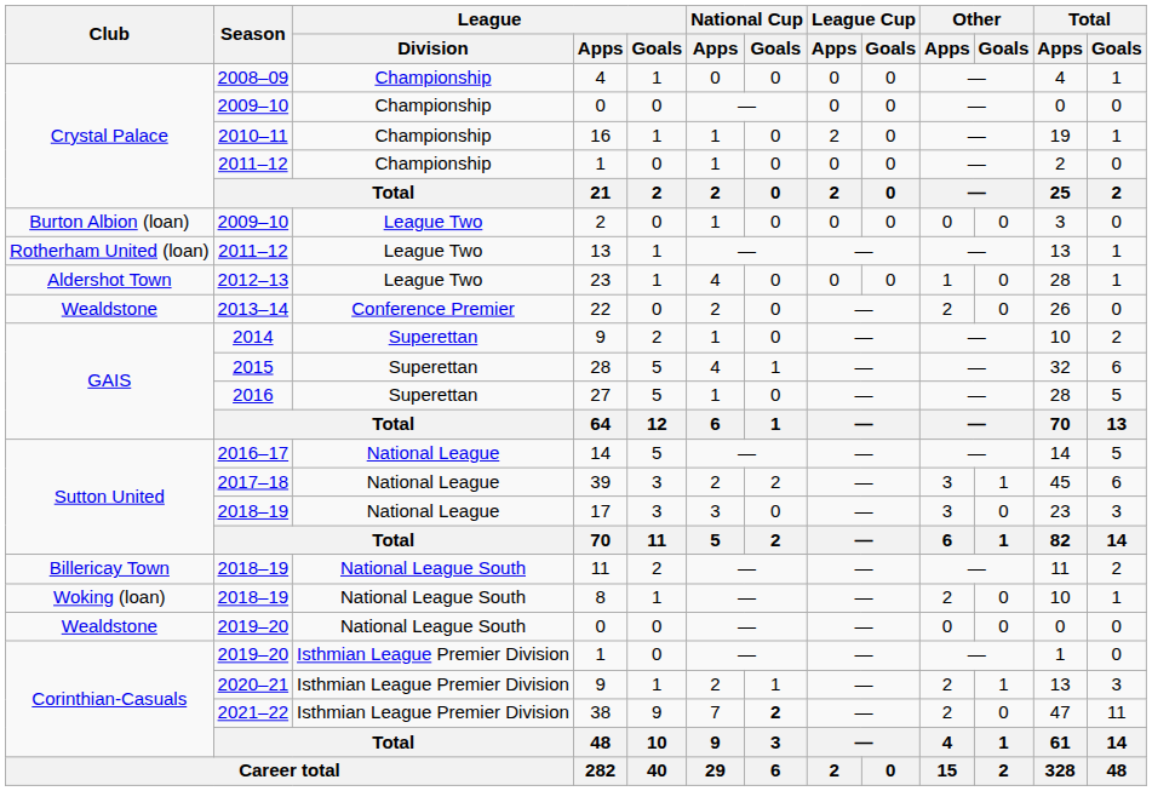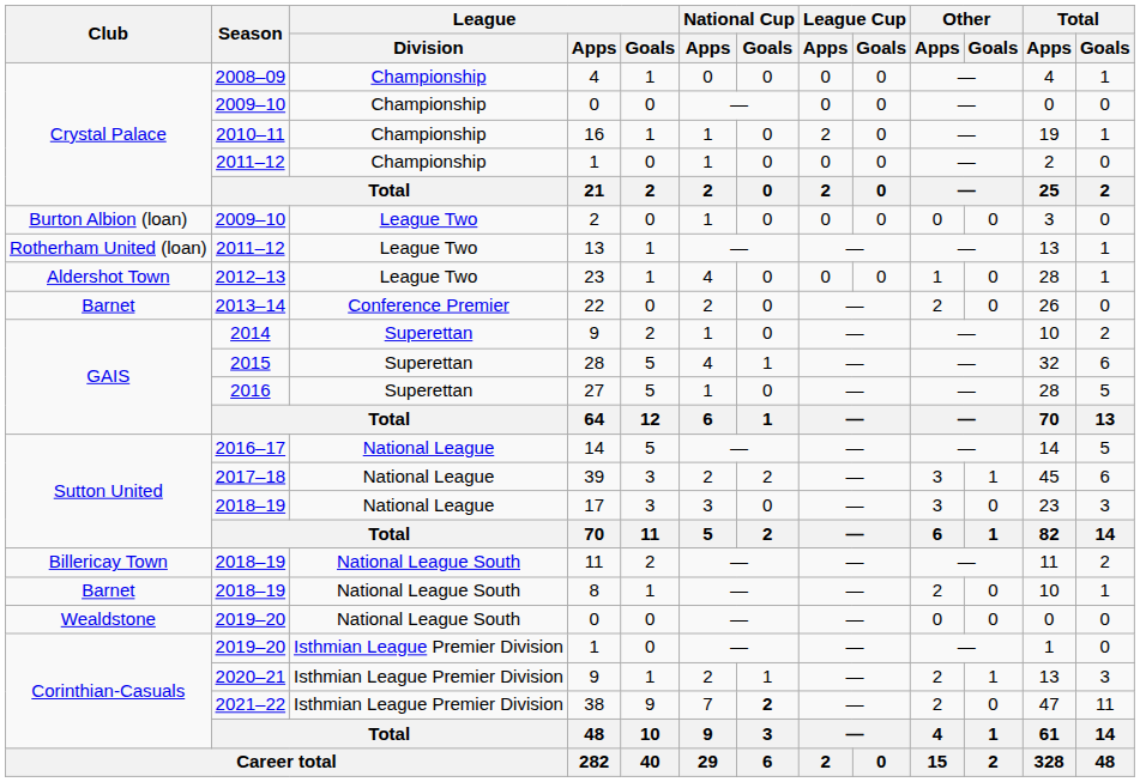 <table class="wikitable" style="text-align: center;">
 <tr>
 <th rowspan="2">Club</th>
 <th rowspan="2">Season</th>
 <th colspan="3">League</th>
 <th colspan="2">National Cup</th>
 <th colspan="2">League Cup</th>
 <th colspan="2">Other</th>
 <th colspan="2">Total</th>
 </tr>
 <tr>
 <th>Division</th>
 <th>Apps</th>
 <th>Goals</th>
 <th>Apps</th>
 <th>Goals</th>
 <th>Apps</th>
 <th>Goals</th>
 <th>Apps</th>
 <th>Goals</th>
 <th>Apps</th>
 <th>Goals</th>
 </tr>
 <tr>
 <td rowspan="5" valign="center"><a href='#'>Crystal Palace</a></td>
 <td><a href='#'>2008–09</a></td>
 <td><a href='#'>Championship</a></td>
 <td>4</td>
 <td>1</td>
 <td>0</td>
 <td>0</td>
 <td>0</td>
 <td>0</td>
 <td colspan="2">—</td>
 <td>4</td>
 <td>1</td>
 </tr>
 <tr>
 <td><a href='#'>2009–10</a></td>
 <td>Championship</td>
 <td>0</td>
 <td>0</td>
 <td colspan="2">—</td>
 <td>0</td>
 <td>0</td>
 <td colspan="2">—</td>
 <td>0</td>
 <td>0</td>
 </tr>
 <tr>
 <td><a href='#'>2010–11</a></td>
 <td>Championship</td>
 <td>16</td>
 <td>1</td>
 <td>1</td>
 <td>0</td>
 <td>2</td>
 <td>0</td>
 <td colspan="2">—</td>
 <td>19</td>
 <td>1</td>
 </tr>
 <tr>
 <td><a href='#'>2011–12</a></td>
 <td>Championship</td>
 <td>1</td>
 <td>0</td>
 <td>1</td>
 <td>0</td>
 <td>0</td>
 <td>0</td>
 <td colspan="2">—</td>
 <td>2</td>
 <td>0</td>
 </tr>
 <tr>
 <th colspan="2">Total</th>
 <th>21</th>
 <th>2</th>
 <th>2</th>
 <th>0</th>
 <th>2</th>
 <th>0</th>
 <th colspan="2">—</th>
 <th>25</th>
 <th>2</th>
 </tr>
 <tr>
 <td rowspan="1" valign="center"><a href='#'>Burton Albion</a> (loan)</td>
 <td><a href='#'>2009–10</a></td>
 <td><a href='#'>League Two</a></td>
 <td>2</td>
 <td>0</td>
 <td>1</td>
 <td>0</td>
 <td>0</td>
 <td>0</td>
 <td>0</td>
 <td>0</td>
 <td>3</td>
 <td>0</td>
 </tr>
 <tr>
 <td rowspan="1" valign="center"><a href='#'>Rotherham United</a> (loan)</td>
 <td><a href='#'>2011–12</a></td>
 <td>League Two</td>
 <td>13</td>
 <td>1</td>
 <td colspan="2">—</td>
 <td colspan="2">—</td>
 <td colspan="2">—</td>
 <td>13</td>
 <td>1</td>
 </tr>
 <tr>
 <td rowspan="1" valign="center"><a href='#'>Aldershot Town</a></td>
 <td><a href='#'>2012–13</a></td>
 <td>League Two</td>
 <td>23</td>
 <td>1</td>
 <td>4</td>
 <td>0</td>
 <td>0</td>
 <td>0</td>
 <td>1</td>
 <td>0</td>
 <td>28</td>
 <td>1</td>
 </tr>
 <tr>
-<td rowspan="1" valign="center"><a href='#'>Wealdstone</a></td>
+<td rowspan="1" valign="center"><a href='#'>Barnet</a></td>
 <td><a href='#'>2013–14</a></td>
 <td><a href='#'>Conference Premier</a></td>
 <td>22</td>
 <td>0</td>
 <td>2</td>
 <td>0</td>
 <td colspan="2">—</td>
 <td>2</td>
 <td>0</td>
 <td>26</td>
 <td>0</td>
 </tr>
 <tr>
 <td rowspan="4" valign="center"><a href='#'>GAIS</a></td>
 <td><a href='#'>2014</a></td>
 <td><a href='#'>Superettan</a></td>
 <td>9</td>
 <td>2</td>
 <td>1</td>
 <td>0</td>
 <td colspan="2">—</td>
 <td colspan="2">—</td>
 <td>10</td>
 <td>2</td>
 </tr>
 <tr>
 <td><a href='#'>2015</a></td>
 <td>Superettan</td>
 <td>28</td>
 <td>5</td>
 <td>4</td>
 <td>1</td>
 <td colspan="2">—</td>
 <td colspan="2">—</td>
 <td>32</td>
 <td>6</td>
 </tr>
 <tr>
 <td><a href='#'>2016</a></td>
 <td>Superettan</td>
 <td>27</td>
 <td>5</td>
 <td>1</td>
 <td>0</td>
 <td colspan="2">—</td>
 <td colspan="2">—</td>
 <td>28</td>
 <td>5</td>
 </tr>
 <tr>
 <th colspan="2">Total</th>
 <th>64</th>
 <th>12</th>
 <th>6</th>
 <th>1</th>
 <th colspan="2">—</th>
 <th colspan="2">—</th>
 <th>70</th>
 <th>13</th>
 </tr>
 <tr>
 <td rowspan="4" valign="center"><a href='#'>Sutton United</a></td>
 <td><a href='#'>2016–17</a></td>
 <td><a href='#'>National League</a></td>
 <td>14</td>
 <td>5</td>
 <td colspan="2">—</td>
 <td colspan="2">—</td>
 <td colspan="2">—</td>
 <td>14</td>
 <td>5</td>
 </tr>
 <tr>
 <td><a href='#'>2017–18</a></td>
 <td>National League</td>
 <td>39</td>
 <td>3</td>
 <td>2</td>
 <td>2</td>
 <td colspan="2">—</td>
 <td>3</td>
 <td>1</td>
 <td>45</td>
 <td>6</td>
 </tr>
 <tr>
 <td><a href='#'>2018–19</a></td>
 <td>National League</td>
 <td>17</td>
 <td>3</td>
 <td>3</td>
 <td>0</td>
 <td colspan="2">—</td>
 <td>3</td>
 <td>0</td>
 <td>23</td>
 <td>3</td>
 </tr>
 <tr>
 <th colspan="2">Total</th>
 <th>70</th>
 <th>11</th>
 <th>5</th>
 <th>2</th>
 <th colspan="2">—</th>
 <th>6</th>
 <th>1</th>
 <th>82</th>
 <th>14</th>
 </tr>
 <tr>
 <td rowspan="1" valign="center"><a href='#'>Billericay Town</a></td>
 <td><a href='#'>2018–19</a></td>
 <td><a href='#'>National League South</a></td>
 <td>11</td>
 <td>2</td>
 <td colspan="2">—</td>
 <td colspan="2">—</td>
 <td colspan="2">—</td>
 <td>11</td>
 <td>2</td>
 </tr>
 <tr>
-<td rowspan="1" valign="center"><a href='#'>Woking</a> (loan)</td>
+<td rowspan="1" valign="center"><a href='#'>Barnet</a></td>
 <td><a href='#'>2018–19</a></td>
 <td>National League South</td>
 <td>8</td>
 <td>1</td>
 <td colspan="2">—</td>
 <td colspan="2">—</td>
 <td>2</td>
 <td>0</td>
 <td>10</td>
 <td>1</td>
 </tr>
 <tr>
 <td rowspan="1" valign="center"><a href='#'>Wealdstone</a></td>
 <td><a href='#'>2019–20</a></td>
 <td>National League South</td>
 <td>0</td>
 <td>0</td>
 <td colspan="2">—</td>
 <td colspan="2">—</td>
 <td>0</td>
 <td>0</td>
 <td>0</td>
 <td>0</td>
 </tr>
 <tr>
 <td rowspan="4" valign="center"><a href='#'>Corinthian-Casuals</a></td>
 <td><a href='#'>2019–20</a></td>
 <td><a href='#'>Isthmian League</a> Premier Division</td>
 <td>1</td>
 <td>0</td>
 <td colspan="2">—</td>
 <td colspan="2">—</td>
 <td colspan="2">—</td>
 <td>1</td>
 <td>0</td>
 </tr>
 <tr>
 <td><a href='#'>2020–21</a></td>
 <td>Isthmian League Premier Division</td>
 <td>9</td>
 <td>1</td>
 <td>2</td>
 <td>1</td>
 <td colspan="2">—</td>
 <td>2</td>
 <td>1</td>
 <td>13</td>
 <td>3</td>
 </tr>
 <tr>
 <td><a href='#'>2021–22</a></td>
 <td>Isthmian League Premier Division</td>
 <td>38</td>
 <td>9</td>
 <td>7</td>
 <td><strong>2</strong></td>
 <td colspan="2">—</td>
 <td>2</td>
 <td>0</td>
 <td>47</td>
 <td>11</td>
 </tr>
 <tr>
 <th colspan="2">Total</th>
 <th>48</th>
 <th>10</th>
 <th>9</th>
 <th>3</th>
 <th colspan="2">—</th>
 <th>4</th>
 <th>1</th>
 <th>61</th>
 <th>14</th>
 </tr>
 <tr>
 <th colspan="3">Career total</th>
 <th>282</th>
 <th>40</th>
 <th>29</th>
 <th>6</th>
 <th>2</th>
 <th>0</th>
 <th>15</th>
 <th>2</th>
 <th>328</th>
 <th>48</th>
 </tr>
 </table>
